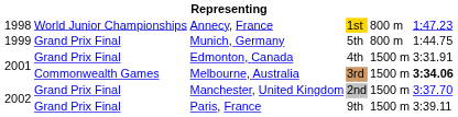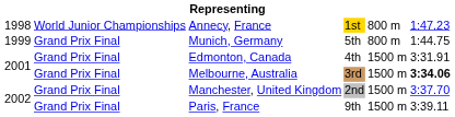 <table>
 <tr>
 <th colspan="6">Representing </th>
 </tr>
 <tr>
 <td>1998</td>
 <td><a href='#'>World Junior Championships</a></td>
 <td><a href='#'>Annecy</a>, <a href='#'>France</a></td>
 <td bgcolor="gold">1st</td>
 <td>800 m</td>
 <td><a href='#'>1:47.23</a></td>
 </tr>
 <tr>
 <td>1999</td>
 <td><a href='#'>Grand Prix Final</a></td>
 <td><a href='#'>Munich, Germany</a></td>
 <td>5th</td>
 <td>800 m</td>
 <td>1:44.75</td>
 </tr>
 <tr>
 <td rowspan=2>2001</td>
 <td><a href='#'>Grand Prix Final</a></td>
 <td><a href='#'>Edmonton, Canada</a></td>
 <td>4th</td>
 <td>1500 m</td>
 <td>3:31.91</td>
 </tr>
 <tr>
-<td><a href='#'>Commonwealth Games</a></td>
+<td><a href='#'>Grand Prix Final</a></td>
 <td><a href='#'>Melbourne, Australia</a></td>
 <td bgcolor="cc9966">3rd</td>
 <td>1500 m</td>
 <td><strong>3:34.06</strong></td>
 </tr>
 <tr>
 <td rowspan=2>2002</td>
 <td><a href='#'>Grand Prix Final</a></td>
 <td><a href='#'>Manchester</a>, <a href='#'>United Kingdom</a></td>
 <td bgcolor="silver">2nd</td>
 <td>1500 m</td>
 <td><a href='#'>3:37.70</a></td>
 </tr>
 <tr>
 <td><a href='#'>Grand Prix Final</a></td>
 <td><a href='#'>Paris</a>, <a href='#'>France</a></td>
 <td>9th</td>
 <td>1500 m</td>
 <td>3:39.11</td>
 </tr>
 </table>
